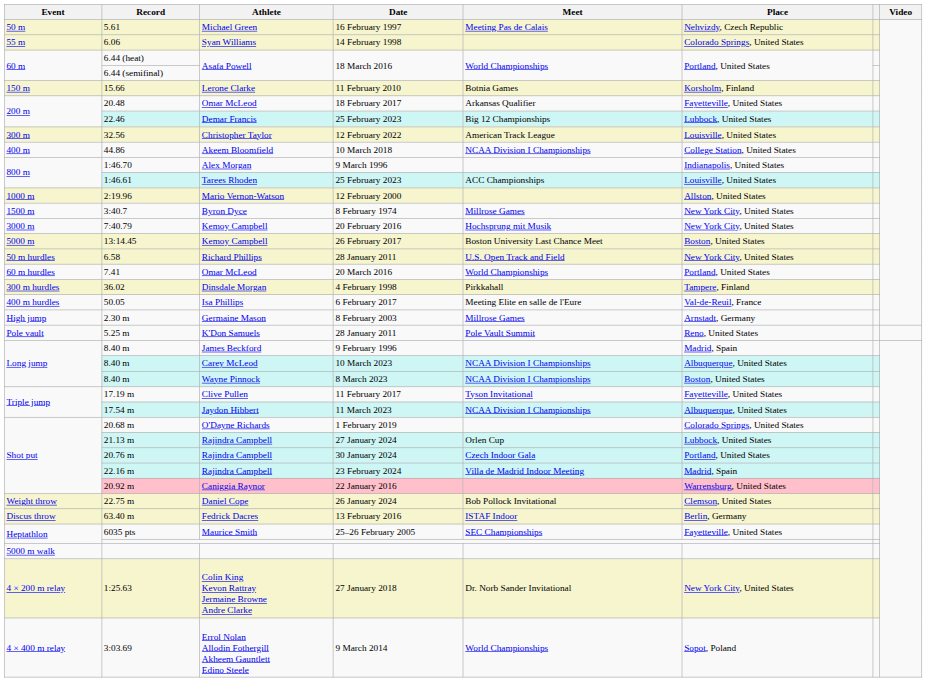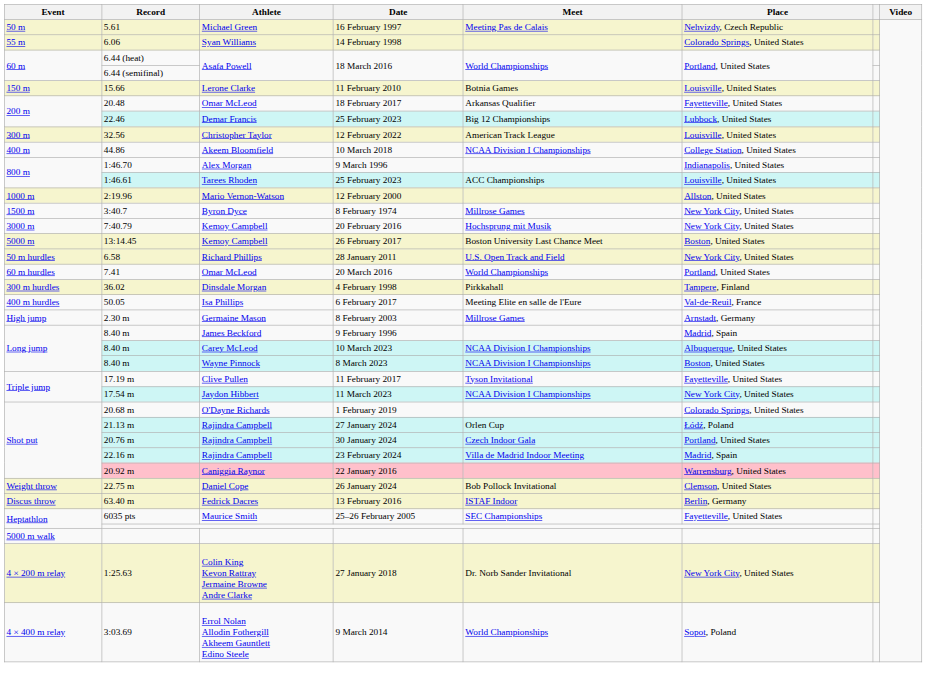 <table class="wikitable" style="font-size:95%; width: 95%;">
 <tr>
 <th>Event</th>
 <th>Record</th>
 <th>Athlete</th>
 <th>Date</th>
 <th>Meet</th>
 <th>Place</th>
 <th></th>
 <th>Video</th>
 </tr>
 <tr style="background:#f6F5CE;">
 <td><a href='#'>50 m</a></td>
 <td>5.61</td>
 <td><a href='#'>Michael Green</a></td>
 <td>16 February 1997</td>
 <td><a href='#'>Meeting Pas de Calais</a></td>
 <td><a href='#'>Nehvizdy</a>, Czech Republic</td>
 <td></td>
 </tr>
 <tr style="background:#f6F5CE;">
 <td><a href='#'>55 m</a></td>
 <td>6.06 </td>
 <td><a href='#'>Syan Williams</a></td>
 <td>14 February 1998</td>
 <td></td>
 <td><a href='#'>Colorado Springs</a>, United States</td>
 <td></td>
 </tr>
 <tr>
 <td rowspan=2><a href='#'>60 m</a></td>
 <td>6.44 (heat)</td>
 <td rowspan=2><a href='#'>Asafa Powell</a></td>
 <td rowspan=2>18 March 2016</td>
 <td rowspan=2><a href='#'>World Championships</a></td>
 <td rowspan=2><a href='#'>Portland</a>, United States</td>
 <td></td>
 </tr>
 <tr>
 <td>6.44 (semifinal)</td>
 <td></td>
 </tr>
 <tr style="background:#f6F5CE;">
 <td><a href='#'>150 m</a></td>
 <td>15.66 </td>
 <td><a href='#'>Lerone Clarke</a></td>
 <td>11 February 2010</td>
 <td>Botnia Games</td>
-<td><a href='#'>Korsholm</a>, Finland</td>
+<td><a href='#'>Louisville</a>, United States</td>
 <td></td>
 </tr>
 <tr>
 <td rowspan=2><a href='#'>200 m</a></td>
 <td>20.48</td>
 <td><a href='#'>Omar McLeod</a></td>
 <td>18 February 2017</td>
 <td>Arkansas Qualifier</td>
 <td><a href='#'>Fayetteville</a>, United States</td>
 <td></td>
 </tr>
 <tr style="background:#cef6f5;">
 <td>22.46 </td>
 <td><a href='#'>Demar Francis</a></td>
 <td>25 February 2023</td>
 <td>Big 12 Championships</td>
 <td><a href='#'>Lubbock</a>, United States</td>
 <td></td>
 </tr>
 <tr style="background:#f6F5CE;">
 <td><a href='#'>300 m</a></td>
 <td>32.56</td>
 <td><a href='#'>Christopher Taylor</a></td>
 <td>12 February 2022</td>
 <td>American Track League</td>
 <td><a href='#'>Louisville</a>, United States</td>
 <td></td>
 </tr>
 <tr>
 <td><a href='#'>400 m</a></td>
 <td>44.86</td>
 <td><a href='#'>Akeem Bloomfield</a></td>
 <td>10 March 2018</td>
 <td><a href='#'>NCAA Division I Championships</a></td>
 <td><a href='#'>College Station</a>, United States</td>
 <td></td>
 </tr>
 <tr>
 <td rowspan=2><a href='#'>800 m</a></td>
 <td>1:46.70</td>
 <td><a href='#'>Alex Morgan</a></td>
 <td>9 March 1996</td>
 <td></td>
 <td><a href='#'>Indianapolis</a>, United States</td>
 <td></td>
 </tr>
 <tr style="background:#cef6f5;">
 <td>1:46.61</td>
 <td><a href='#'>Tarees Rhoden</a></td>
 <td>25 February 2023</td>
 <td>ACC Championships</td>
 <td><a href='#'>Louisville</a>, United States</td>
 <td></td>
 </tr>
 <tr style="background:#f6F5CE;">
 <td><a href='#'>1000 m</a></td>
 <td>2:19.96</td>
 <td><a href='#'>Mario Vernon-Watson</a></td>
 <td>12 February 2000</td>
 <td></td>
 <td><a href='#'>Allston</a>, United States</td>
 <td></td>
 </tr>
 <tr>
 <td><a href='#'>1500 m</a></td>
 <td>3:40.7 </td>
 <td><a href='#'>Byron Dyce</a></td>
 <td>8 February 1974</td>
 <td><a href='#'>Millrose Games</a></td>
 <td><a href='#'>New York City</a>, United States</td>
 <td></td>
 </tr>
 <tr>
 <td><a href='#'>3000 m</a></td>
 <td>7:40.79</td>
 <td><a href='#'>Kemoy Campbell</a></td>
 <td>20 February 2016</td>
 <td><a href='#'>Hochsprung mit Musik</a></td>
 <td><a href='#'>New York City</a>, United States</td>
 <td></td>
 </tr>
 <tr style="background:#f6F5CE;">
 <td><a href='#'>5000 m</a></td>
 <td>13:14.45</td>
 <td><a href='#'>Kemoy Campbell</a></td>
 <td>26 February 2017</td>
 <td>Boston University Last Chance Meet</td>
 <td><a href='#'>Boston</a>, United States</td>
 <td></td>
 </tr>
 <tr style="background:#f6F5CE;">
 <td><a href='#'>50 m hurdles</a></td>
 <td>6.58</td>
 <td><a href='#'>Richard Phillips</a></td>
 <td>28 January 2011</td>
 <td><a href='#'>U.S. Open Track and Field</a></td>
 <td><a href='#'>New York City</a>, United States</td>
 <td></td>
 </tr>
 <tr>
 <td><a href='#'>60 m hurdles</a></td>
 <td>7.41</td>
 <td><a href='#'>Omar McLeod</a></td>
 <td>20 March 2016</td>
 <td><a href='#'>World Championships</a></td>
 <td><a href='#'>Portland</a>, United States</td>
 <td></td>
 </tr>
 <tr style="background:#f6F5CE;">
 <td><a href='#'>300 m hurdles</a></td>
 <td>36.02 </td>
 <td><a href='#'>Dinsdale Morgan</a></td>
 <td>4 February 1998</td>
 <td>Pirkkahall</td>
 <td><a href='#'>Tampere</a>, Finland</td>
 <td></td>
 </tr>
 <tr>
 <td><a href='#'>400 m hurdles</a></td>
 <td>50.05</td>
 <td><a href='#'>Isa Phillips</a></td>
 <td>6 February 2017</td>
 <td>Meeting Elite en salle de l'Eure</td>
 <td><a href='#'>Val-de-Reuil</a>, France</td>
 <td></td>
 </tr>
 <tr>
 <td><a href='#'>High jump</a></td>
 <td>2.30 m</td>
 <td><a href='#'>Germaine Mason</a></td>
 <td>8 February 2003</td>
 <td><a href='#'>Millrose Games</a></td>
 <td><a href='#'>Arnstadt</a>, Germany</td>
 <td></td>
 </tr>
 <tr>
-<td><a href='#'>Pole vault</a></td>
-<td>5.25 m </td>
-<td><a href='#'>K'Don Samuels</a></td>
-<td>28 January 2011</td>
-<td><a href='#'>Pole Vault Summit</a></td>
-<td><a href='#'>Reno</a>, United States</td>
-<td></td>
-<td></td>
-</tr>
-<tr>
 <td rowspan=3><a href='#'>Long jump</a></td>
 <td>8.40 m</td>
 <td><a href='#'>James Beckford</a></td>
 <td>9 February 1996</td>
 <td></td>
 <td><a href='#'>Madrid</a>, Spain</td>
 <td></td>
 </tr>
 <tr style="background:#cef6f5;">
 <td>8.40 m </td>
 <td><a href='#'>Carey McLeod</a></td>
 <td>10 March 2023</td>
 <td><a href='#'>NCAA Division I Championships</a></td>
 <td><a href='#'>Albuquerque</a>, United States</td>
 <td></td>
 </tr>
 <tr style="background:#cef6f5;">
 <td>8.40 m</td>
 <td><a href='#'>Wayne Pinnock</a></td>
 <td>8 March 2023</td>
 <td><a href='#'>NCAA Division I Championships</a></td>
 <td><a href='#'>Boston</a>, United States</td>
 <td></td>
 </tr>
 <tr>
 <td rowspan=2><a href='#'>Triple jump</a></td>
 <td>17.19 m</td>
 <td><a href='#'>Clive Pullen</a></td>
 <td>11 February 2017</td>
 <td><a href='#'>Tyson Invitational</a></td>
 <td><a href='#'>Fayetteville</a>, United States</td>
 <td></td>
 </tr>
 <tr style="background:#cef6f5;">
 <td>17.54 m </td>
 <td><a href='#'>Jaydon Hibbert</a></td>
 <td>11 March 2023</td>
 <td><a href='#'>NCAA Division I Championships</a></td>
-<td><a href='#'>Albuquerque</a>, United States</td>
+<td><a href='#'>New York City</a>, United States</td>
 <td></td>
 </tr>
 <tr>
 <td rowspan=5><a href='#'>Shot put</a></td>
 <td>20.68 m</td>
 <td><a href='#'>O'Dayne Richards</a></td>
 <td>1 February 2019</td>
 <td></td>
 <td><a href='#'>Colorado Springs</a>, United States</td>
 <td></td>
 </tr>
 <tr bgcolor=#CEF6F5>
 <td>21.13 m</td>
 <td><a href='#'>Rajindra Campbell</a></td>
 <td>27 January 2024</td>
 <td>Orlen Cup</td>
-<td><a href='#'>Lubbock</a>, United States</td>
+<td><a href='#'>Łódź</a>, Poland</td>
 <td></td>
 </tr>
 <tr bgcolor=#CEF6F5>
 <td>20.76 m</td>
 <td><a href='#'>Rajindra Campbell</a></td>
 <td>30 January 2024</td>
 <td><a href='#'>Czech Indoor Gala</a></td>
 <td><a href='#'>Portland</a>, United States</td>
 <td></td>
 </tr>
 <tr bgcolor=#CEF6F5>
 <td>22.16 m</td>
 <td><a href='#'>Rajindra Campbell</a></td>
 <td>23 February 2024</td>
 <td><a href='#'>Villa de Madrid Indoor Meeting</a></td>
 <td><a href='#'>Madrid</a>, Spain</td>
 <td></td>
 </tr>
 <tr style="background:pink">
 <td>20.92 m  </td>
 <td><a href='#'>Caniggia Raynor</a></td>
 <td>22 January 2016</td>
 <td></td>
 <td><a href='#'>Warrensburg</a>, United States</td>
 <td></td>
 </tr>
 <tr style="background:#f6F5CE;">
 <td><a href='#'>Weight throw</a></td>
 <td>22.75 m</td>
 <td><a href='#'>Daniel Cope</a></td>
 <td>26 January 2024</td>
 <td>Bob Pollock Invitational</td>
 <td><a href='#'>Clemson</a>, United States</td>
 <td></td>
 </tr>
 <tr style="background:#f6F5CE;">
 <td><a href='#'>Discus throw</a></td>
 <td>63.40 m</td>
 <td><a href='#'>Fedrick Dacres</a></td>
 <td>13 February 2016</td>
 <td><a href='#'>ISTAF Indoor</a></td>
 <td><a href='#'>Berlin</a>, Germany</td>
 <td></td>
 </tr>
 <tr>
 <td rowspan=2><a href='#'>Heptathlon</a></td>
 <td>6035 pts</td>
 <td><a href='#'>Maurice Smith</a></td>
 <td>25–26 February 2005</td>
 <td><a href='#'>SEC Championships</a></td>
 <td><a href='#'>Fayetteville</a>, United States</td>
 <td></td>
 </tr>
 <tr>
 <td colspan=5></td>
 <td></td>
 </tr>
 <tr>
 <td><a href='#'>5000 m walk</a></td>
 <td></td>
 <td></td>
 <td></td>
 <td></td>
 <td></td>
 <td></td>
 </tr>
 <tr style="background:#f6F5CE;">
 <td><a href='#'>4 × 200 m relay</a></td>
 <td>1:25.63</td>
 <td><br><a href='#'>Colin King</a><br><a href='#'>Kevon Rattray</a><br><a href='#'>Jermaine Browne</a><br><a href='#'>Andre Clarke</a></td>
 <td>27 January 2018</td>
 <td>Dr. Norb Sander Invitational</td>
 <td><a href='#'>New York City</a>, United States</td>
 <td></td>
 </tr>
 <tr>
 <td><a href='#'>4 × 400 m relay</a></td>
 <td>3:03.69</td>
 <td><br><a href='#'>Errol Nolan</a><br><a href='#'>Allodin Fothergill</a><br><a href='#'>Akheem Gauntlett</a><br><a href='#'>Edino Steele</a></td>
 <td>9 March 2014</td>
 <td><a href='#'>World Championships</a></td>
 <td><a href='#'>Sopot</a>, Poland</td>
 <td></td>
 </tr>
 </table>
